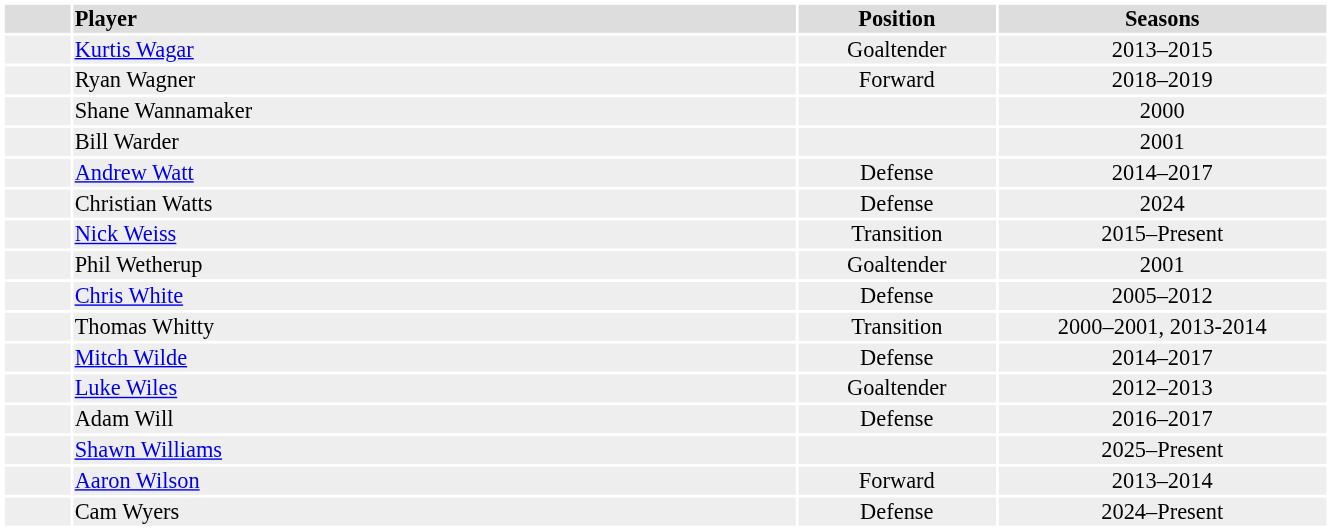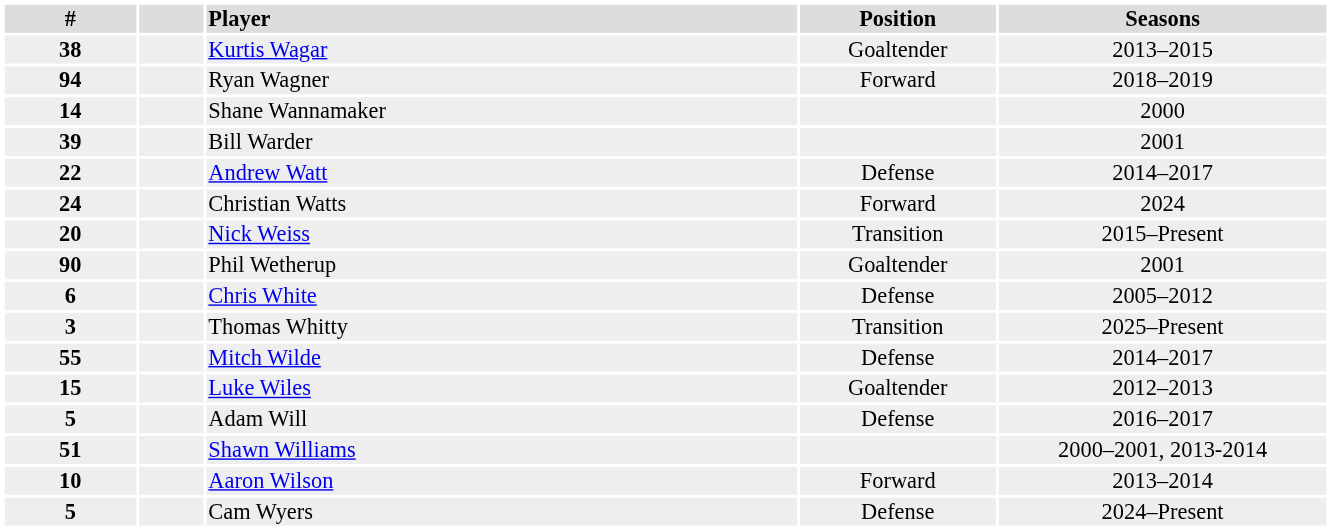 <table width=75%>
 <tr bgcolor="#dddddd">
+<th width=10%>#</th>
 <th width=5%></th>
 <td align=left!!width=10%><strong>Player</strong></td>
 <th width=15%>Position</th>
 <th width=25%>Seasons</th>
 </tr>
 <tr bgcolor="#eeeeee">
+<td align=center><strong>38</strong></td>
 <td align=center></td>
 <td><a href='#'>Kurtis Wagar</a></td>
 <td align=center>Goaltender</td>
 <td align=center>2013–2015</td>
 </tr>
 <tr bgcolor="#eeeeee">
+<td align=center><strong>94</strong></td>
 <td align=center></td>
 <td>Ryan Wagner</td>
 <td align=center>Forward</td>
 <td align=center>2018–2019</td>
 </tr>
 <tr bgcolor="#eeeeee">
+<td align=center><strong>14</strong></td>
 <td align=center></td>
 <td>Shane Wannamaker</td>
 <td align=center></td>
 <td align=center>2000</td>
 </tr>
 <tr bgcolor="#eeeeee">
+<td align=center><strong>39</strong></td>
 <td align=center></td>
 <td>Bill Warder</td>
 <td align=center></td>
 <td align=center>2001</td>
 </tr>
 <tr bgcolor="#eeeeee">
+<td align=center><strong>22</strong></td>
 <td align=center></td>
 <td><a href='#'>Andrew Watt</a></td>
 <td align=center>Defense</td>
 <td align=center>2014–2017</td>
 </tr>
 <tr bgcolor="#eeeeee">
+<td align=center><strong>24</strong></td>
 <td align=center></td>
 <td>Christian Watts</td>
-<td align=center>Defense</td>
+<td align=center>Forward</td>
 <td align=center>2024</td>
 </tr>
 <tr bgcolor="#eeeeee">
+<td align=center><strong>20</strong></td>
 <td align=center></td>
 <td><a href='#'>Nick Weiss</a></td>
 <td align=center>Transition</td>
 <td align=center>2015–Present</td>
 </tr>
 <tr bgcolor="#eeeeee">
+<td align=center><strong>90</strong></td>
 <td align=center></td>
 <td>Phil Wetherup</td>
 <td align=center>Goaltender</td>
 <td align=center>2001</td>
 </tr>
 <tr bgcolor="#eeeeee">
+<td align=center><strong>6</strong></td>
 <td align=center></td>
 <td><a href='#'>Chris White</a></td>
 <td align=center>Defense</td>
 <td align=center>2005–2012</td>
 </tr>
 <tr bgcolor="#eeeeee">
+<td align=center><strong>3</strong></td>
 <td align=center></td>
 <td>Thomas Whitty</td>
 <td align=center>Transition</td>
-<td align=center>2000–2001, 2013-2014</td>
+<td align=center>2025–Present</td>
 </tr>
 <tr bgcolor="#eeeeee">
+<td align=center><strong>55</strong></td>
 <td align=center></td>
 <td><a href='#'>Mitch Wilde</a></td>
 <td align=center>Defense</td>
 <td align=center>2014–2017</td>
 </tr>
 <tr bgcolor="#eeeeee">
+<td align=center><strong>15</strong></td>
 <td align=center></td>
 <td><a href='#'>Luke Wiles</a></td>
 <td align=center>Goaltender</td>
 <td align=center>2012–2013</td>
 </tr>
 <tr bgcolor="#eeeeee">
+<td align=center><strong>5</strong></td>
 <td align=center></td>
 <td>Adam Will</td>
 <td align=center>Defense</td>
 <td align=center>2016–2017</td>
 </tr>
 <tr bgcolor="#eeeeee">
+<td align=center><strong>51</strong></td>
 <td align=center></td>
 <td><a href='#'>Shawn Williams</a></td>
 <td align=center></td>
-<td align=center>2025–Present</td>
+<td align=center>2000–2001, 2013-2014</td>
 </tr>
 <tr bgcolor="#eeeeee">
+<td align=center><strong>10</strong></td>
 <td align=center></td>
 <td><a href='#'>Aaron Wilson</a></td>
 <td align=center>Forward</td>
 <td align=center>2013–2014</td>
 </tr>
 <tr bgcolor="#eeeeee">
+<td align=center><strong>5</strong></td>
 <td align=center></td>
 <td>Cam Wyers</td>
 <td align=center>Defense</td>
 <td align=center>2024–Present</td>
 </tr>
 </table>
